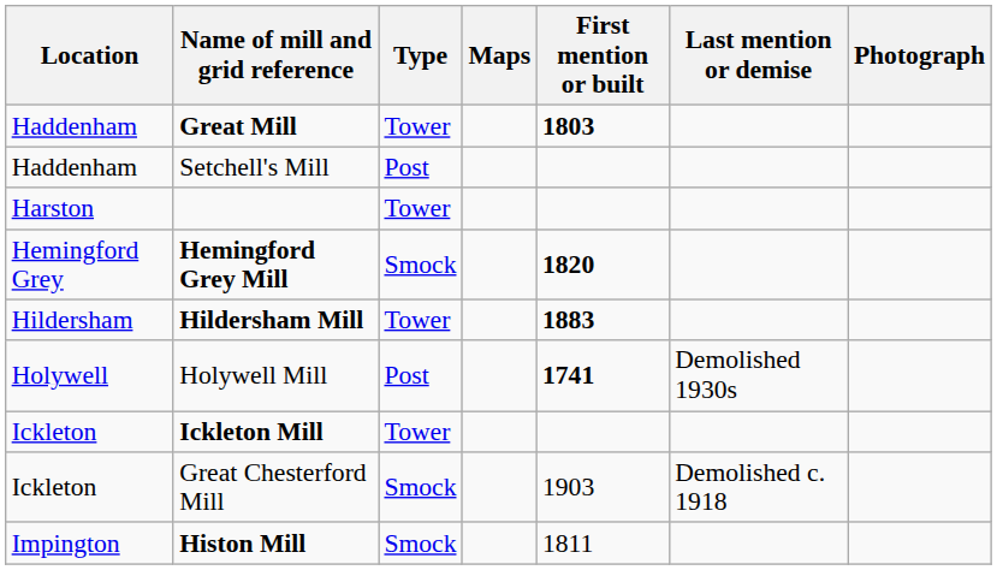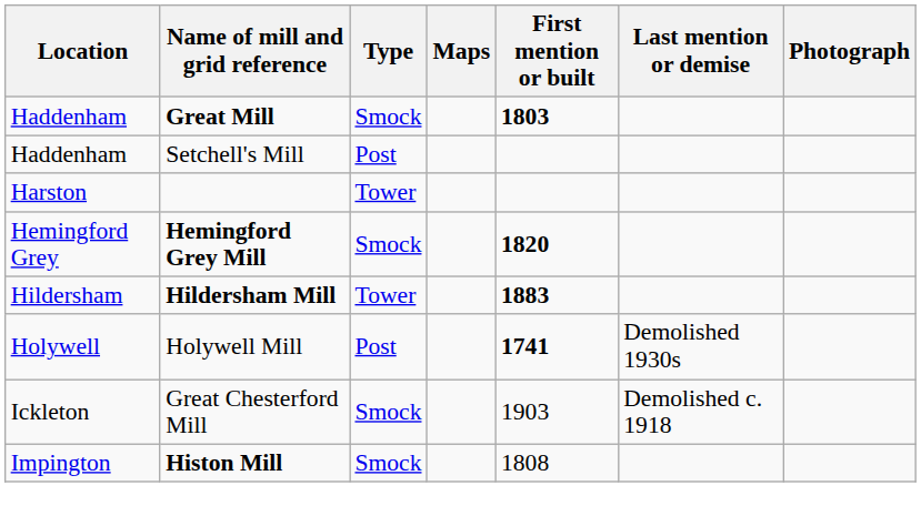 <table class="wikitable">
 <tr>
 <th>Location</th>
 <th>Name of mill and<br>grid reference</th>
 <th>Type</th>
 <th>Maps</th>
 <th>First mention<br>or built</th>
 <th>Last mention<br> or demise</th>
 <th>Photograph</th>
 </tr>
 <tr>
 <td><a href='#'>Haddenham</a></td>
 <td><strong>Great Mill</strong><br></td>
-<td><a href='#'>Tower</a></td>
+<td><a href='#'>Smock</a></td>
 <td></td>
 <td><strong>1803</strong></td>
 <td></td>
 <td></td>
 </tr>
 <tr>
 <td>Haddenham</td>
 <td>Setchell's Mill<br></td>
 <td><a href='#'>Post</a></td>
 <td></td>
 <td></td>
 <td></td>
 <td></td>
 </tr>
 <tr>
 <td><a href='#'>Harston</a></td>
 <td></td>
 <td><a href='#'>Tower</a></td>
 <td></td>
 <td></td>
 <td></td>
 <td></td>
 </tr>
 <tr>
 <td><a href='#'>Hemingford Grey</a></td>
 <td><strong>Hemingford Grey Mill</strong><br></td>
 <td><a href='#'>Smock</a></td>
 <td></td>
 <td><strong>1820</strong></td>
 <td></td>
 <td></td>
 </tr>
 <tr>
 <td><a href='#'>Hildersham</a></td>
 <td><strong>Hildersham Mill</strong><br></td>
 <td><a href='#'>Tower</a></td>
 <td></td>
 <td><strong>1883</strong></td>
 <td></td>
 <td></td>
 </tr>
 <tr>
 <td><a href='#'>Holywell</a></td>
 <td>Holywell Mill<br></td>
 <td><a href='#'>Post</a></td>
 <td></td>
 <td><strong>1741</strong></td>
 <td>Demolished 1930s<br></td>
 <td></td>
 </tr>
 <tr>
-<td><a href='#'>Ickleton</a></td>
-<td><strong>Ickleton Mill</strong><br></td>
-<td><a href='#'>Tower</a></td>
-<td></td>
-<td></td>
-<td></td>
-<td></td>
-</tr>
-<tr>
 <td>Ickleton</td>
 <td>Great Chesterford Mill</td>
 <td><a href='#'>Smock</a></td>
 <td></td>
 <td>1903</td>
 <td>Demolished c. 1918</td>
 <td></td>
 </tr>
 <tr>
 <td><a href='#'>Impington</a></td>
 <td><strong>Histon Mill</strong><br></td>
 <td><a href='#'>Smock</a></td>
 <td></td>
-<td>1811</td>
+<td>1808</td>
 <td></td>
 <td></td>
 </tr>
 </table>
